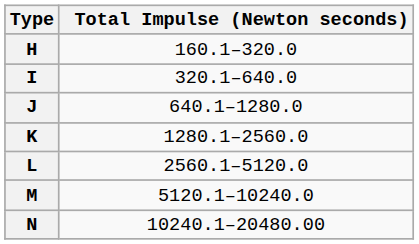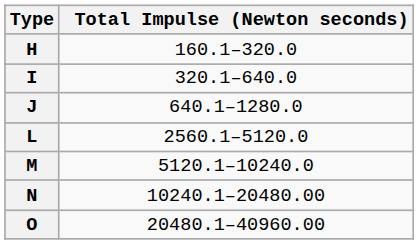 <table class = "wikitable" style = "float:right; font-size:85%; margin-left:15px">
 <tr>
 <th>Type</th>
 <th> Total Impulse (Newton seconds)</th>
 </tr>
 <tr>
 <th>H</th>
 <td align="center">160.1–320.0</td>
 </tr>
 <tr>
 <th>I</th>
 <td align="center">320.1–640.0</td>
 </tr>
 <tr>
 <th>J</th>
 <td align="center">640.1–1280.0</td>
 </tr>
 <tr>
-<th>K</th>
-<td align="center">1280.1–2560.0</td>
-</tr>
-<tr>
 <th>L</th>
 <td align="center">2560.1–5120.0</td>
 </tr>
 <tr>
 <th>M</th>
 <td align="center">5120.1–10240.0</td>
 </tr>
 <tr>
 <th>N</th>
 <td align="center">10240.1–20480.00</td>
 </tr>
+<tr>
+<th>O</th>
+<td align="center">20480.1–40960.00</td>
+</tr>
 </table>
